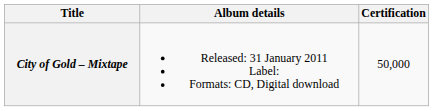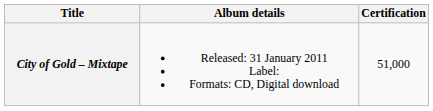 <table class="wikitable plainrowheaders" style="text-align:center;">
 <tr>
 <th scope="col" style="width:11em;">Title</th>
 <th scope="col" style="width:18em;">Album details</th>
 <th>Certification</th>
 </tr>
 <tr>
 <th scope="row"><em>City of Gold – Mixtape</em></th>
 <td><br><ul><li>Released: 31 January 2011</li><li>Label:</li><li>Formats: CD, Digital download</li></ul></td>
-<td>50,000</td>
+<td>51,000</td>
 </tr>
 </table>
